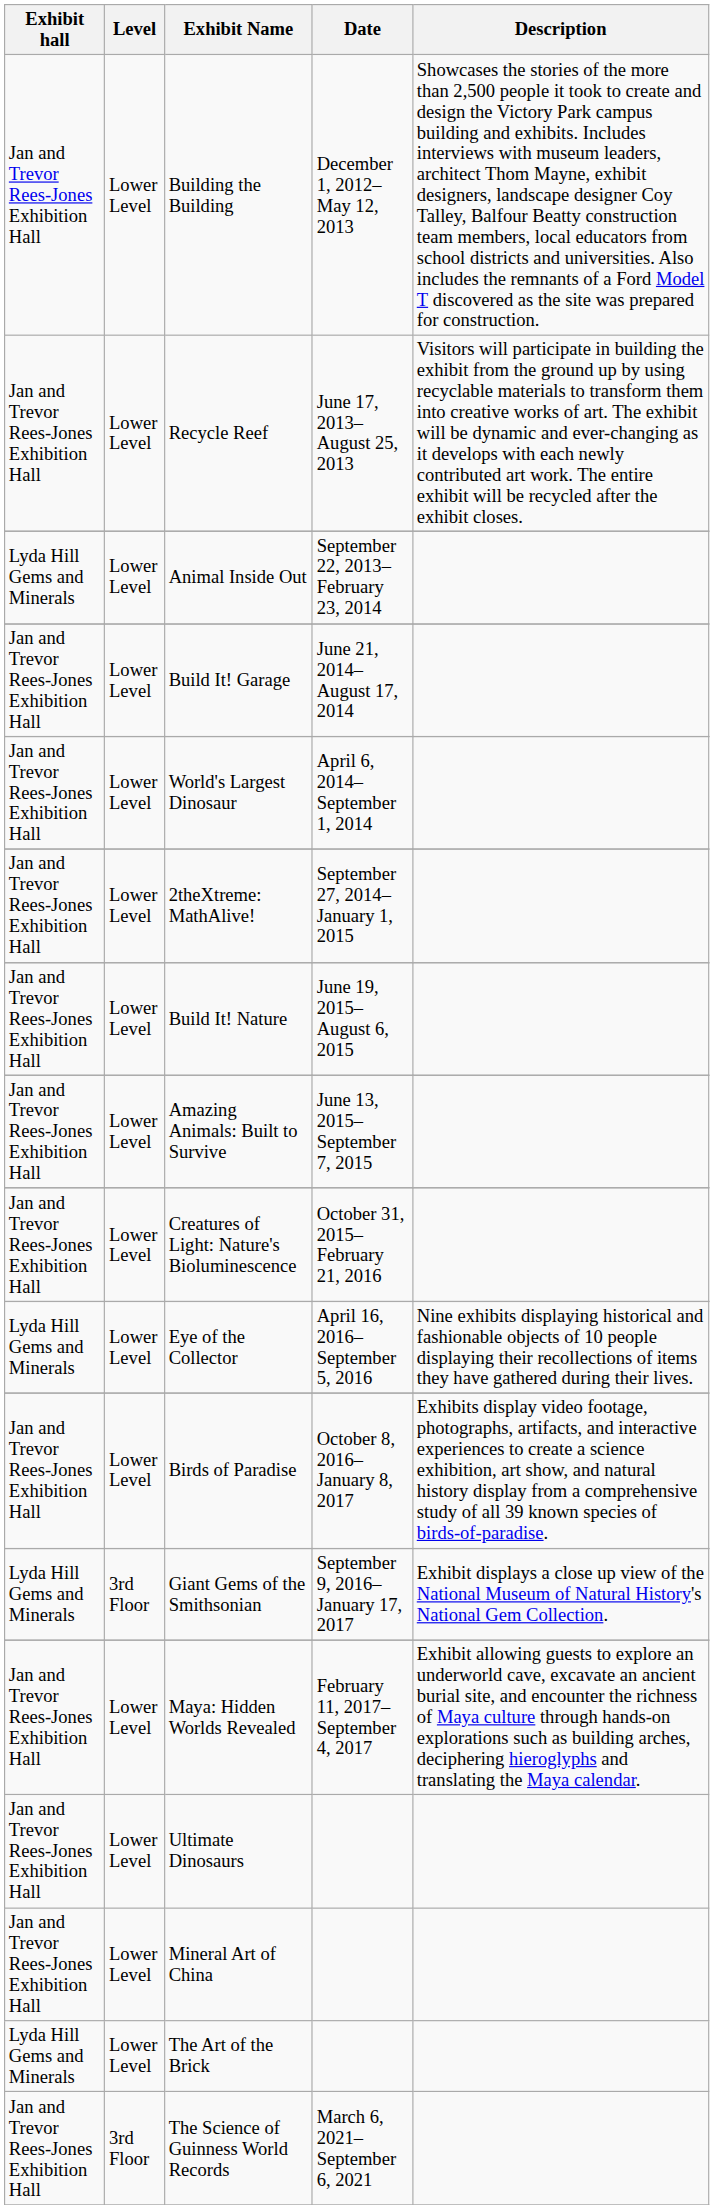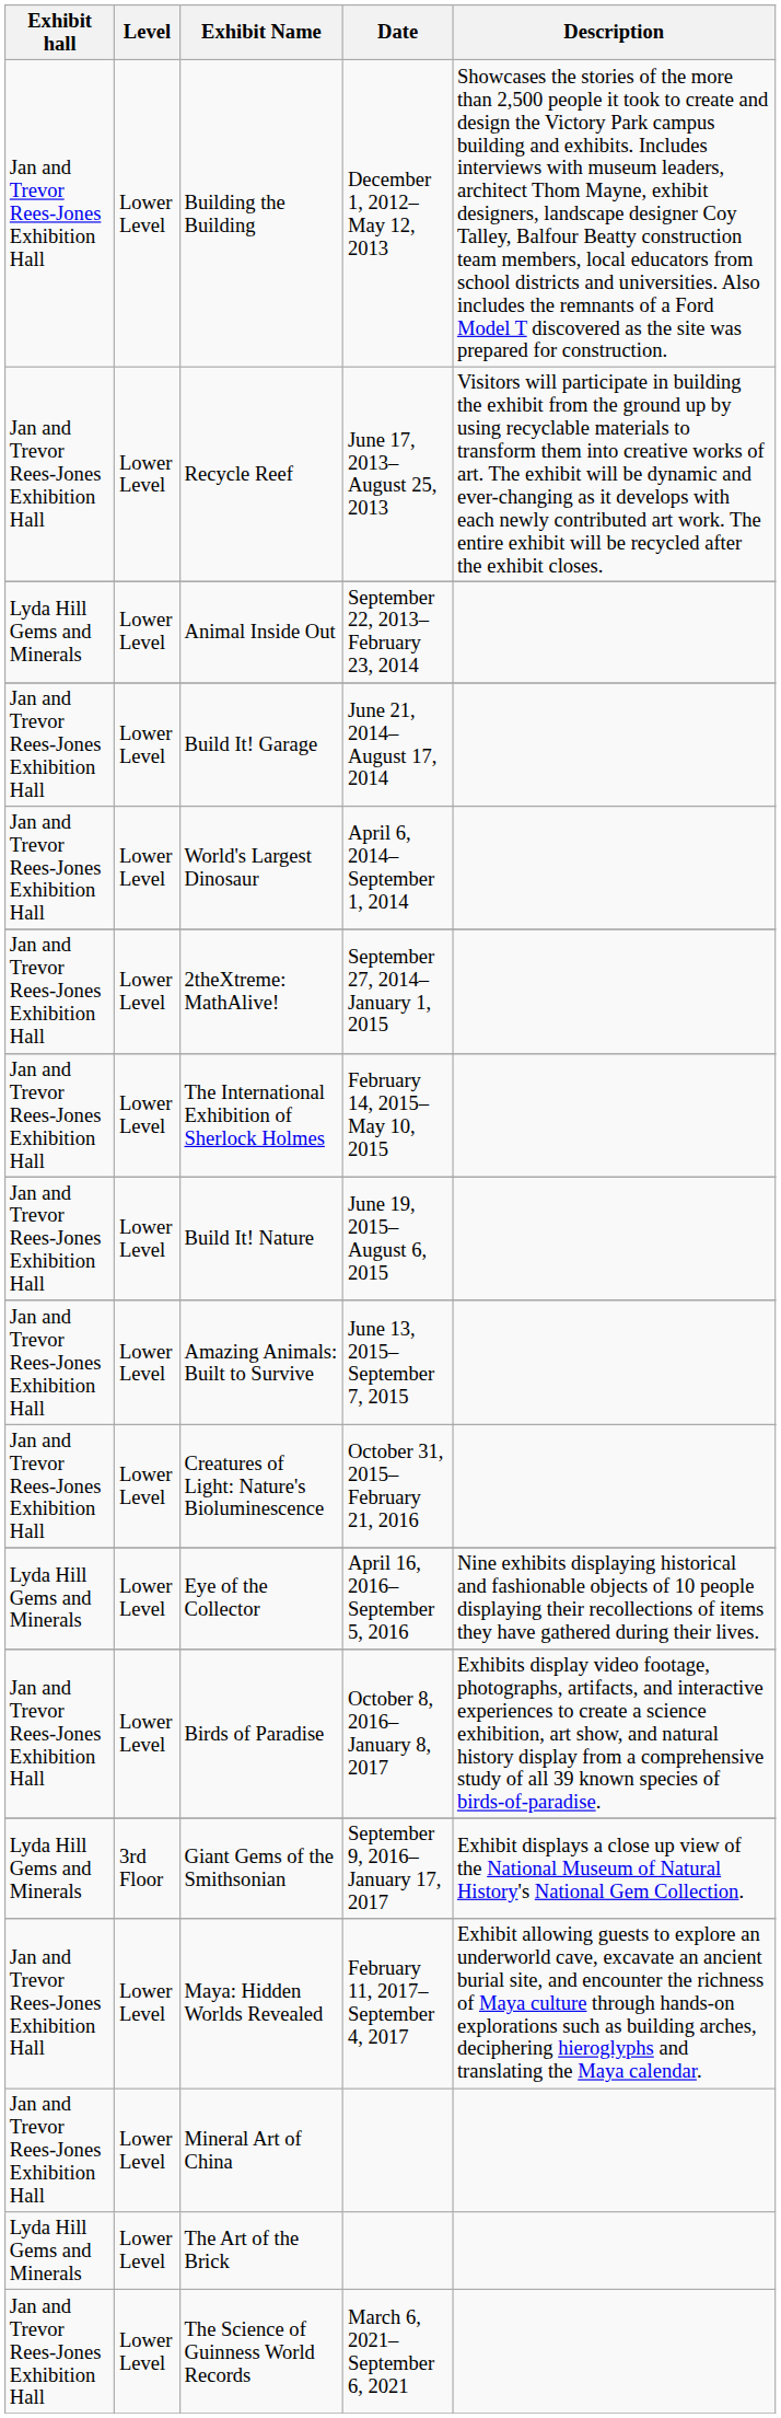 <table class="wikitable sortable">
 <tr>
 <th>Exhibit hall</th>
 <th>Level</th>
 <th>Exhibit Name</th>
 <th>Date</th>
 <th class="unsortable">Description</th>
 </tr>
 <tr>
 <td>Jan and <a href='#'>Trevor Rees-Jones</a> Exhibition Hall</td>
 <td>Lower Level</td>
 <td>Building the Building</td>
 <td>December 1, 2012– May 12, 2013</td>
 <td>Showcases the stories of the more than 2,500 people it took to create and design the Victory Park campus building and exhibits. Includes interviews with museum leaders, architect Thom Mayne, exhibit designers, landscape designer Coy Talley, Balfour Beatty construction team members, local educators from school districts and universities. Also includes the remnants of a Ford <a href='#'>Model T</a> discovered as the site was prepared for construction.</td>
 </tr>
 <tr>
 <td>Jan and Trevor Rees-Jones Exhibition Hall</td>
 <td>Lower Level</td>
 <td>Recycle Reef</td>
 <td>June 17, 2013– August 25, 2013</td>
 <td>Visitors will participate in building the exhibit from the ground up by using recyclable materials to transform them into creative works of art. The exhibit will be dynamic and ever-changing as it develops with each newly contributed art work. The entire exhibit will be recycled after the exhibit closes.</td>
 </tr>
 <tr>
 </tr>
 <tr>
 <td>Lyda Hill Gems and Minerals</td>
 <td>Lower Level</td>
 <td>Animal Inside Out</td>
 <td>September 22, 2013– February 23, 2014</td>
 <td></td>
 </tr>
 <tr>
 </tr>
 <tr>
 <td>Jan and Trevor Rees-Jones Exhibition Hall</td>
 <td>Lower Level</td>
 <td>Build It! Garage</td>
 <td>June 21, 2014– August 17, 2014</td>
 <td></td>
 </tr>
 <tr>
 </tr>
 <tr>
 <td>Jan and Trevor Rees-Jones Exhibition Hall</td>
 <td>Lower Level</td>
 <td>World's Largest Dinosaur</td>
 <td>April 6, 2014– September 1, 2014</td>
 <td></td>
 </tr>
 <tr>
 </tr>
 <tr>
 <td>Jan and Trevor Rees-Jones Exhibition Hall</td>
 <td>Lower Level</td>
 <td>2theXtreme: MathAlive!</td>
 <td>September 27, 2014– January 1, 2015</td>
 <td></td>
 </tr>
 <tr>
+</tr>
+<tr>
+<td>Jan and Trevor Rees-Jones Exhibition Hall</td>
+<td>Lower Level</td>
+<td>The International Exhibition of <a href='#'>Sherlock Holmes</a></td>
+<td>February 14, 2015– May 10, 2015</td>
+<td></td>
 </tr>
 <tr>
 </tr>
 <tr>
 <td>Jan and Trevor Rees-Jones Exhibition Hall</td>
 <td>Lower Level</td>
 <td>Build It! Nature</td>
 <td>June 19, 2015– August 6, 2015</td>
 <td></td>
 </tr>
 <tr>
 </tr>
 <tr>
 <td>Jan and Trevor Rees-Jones Exhibition Hall</td>
 <td>Lower Level</td>
 <td>Amazing Animals: Built to Survive</td>
 <td>June 13, 2015– September 7, 2015</td>
 <td></td>
 </tr>
 <tr>
 </tr>
 <tr>
 <td>Jan and Trevor Rees-Jones Exhibition Hall</td>
 <td>Lower Level</td>
 <td>Creatures of Light: Nature's Bioluminescence</td>
 <td>October 31, 2015– February 21, 2016</td>
 <td></td>
 </tr>
 <tr>
 </tr>
 <tr>
 <td>Lyda Hill Gems and Minerals</td>
 <td>Lower Level</td>
 <td>Eye of the Collector</td>
 <td>April 16, 2016– September 5, 2016</td>
 <td>Nine exhibits displaying historical and fashionable objects of 10 people displaying their recollections of items they have gathered during their lives.</td>
 </tr>
 <tr>
 </tr>
 <tr>
 <td>Jan and Trevor Rees-Jones Exhibition Hall</td>
 <td>Lower Level</td>
 <td>Birds of Paradise</td>
 <td>October 8, 2016– January 8, 2017</td>
 <td>Exhibits display video footage, photographs, artifacts, and interactive experiences to create a science exhibition, art show, and natural history display from a comprehensive study of all 39 known species of <a href='#'>birds-of-paradise</a>.</td>
 </tr>
 <tr>
 </tr>
 <tr>
 <td>Lyda Hill Gems and Minerals</td>
 <td>3rd Floor</td>
 <td>Giant Gems of the Smithsonian</td>
 <td>September 9, 2016– January 17, 2017</td>
 <td>Exhibit displays a close up view of the <a href='#'>National Museum of Natural History</a>'s <a href='#'>National Gem Collection</a>.</td>
 </tr>
 <tr>
 </tr>
 <tr>
 <td>Jan and Trevor Rees-Jones Exhibition Hall</td>
 <td>Lower Level</td>
 <td>Maya: Hidden Worlds Revealed</td>
 <td>February 11, 2017– September 4, 2017</td>
 <td>Exhibit allowing guests to explore an underworld cave, excavate an ancient burial site, and encounter the richness of <a href='#'>Maya culture</a> through hands-on explorations such as building arches, deciphering <a href='#'>hieroglyphs</a> and translating the <a href='#'>Maya calendar</a>.</td>
 </tr>
 <tr>
 <td>Jan and Trevor Rees-Jones Exhibition Hall</td>
 <td>Lower Level</td>
-<td>Ultimate Dinosaurs</td>
-<td></td>
-<td></td>
-</tr>
-<tr>
-<td>Jan and Trevor Rees-Jones Exhibition Hall</td>
-<td>Lower Level</td>
 <td>Mineral Art of China</td>
 <td></td>
 <td></td>
 </tr>
 <tr>
 <td>Lyda Hill Gems and Minerals</td>
 <td>Lower Level</td>
 <td>The Art of the Brick</td>
 <td></td>
 <td></td>
 </tr>
 <tr>
 <td>Jan and Trevor Rees-Jones Exhibition Hall</td>
-<td>3rd Floor</td>
+<td>Lower Level</td>
 <td>The Science of Guinness World Records</td>
 <td>March 6, 2021– September 6, 2021</td>
 <td></td>
 </tr>
 <tr>
 </tr>
 </table>
